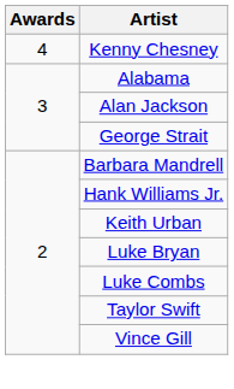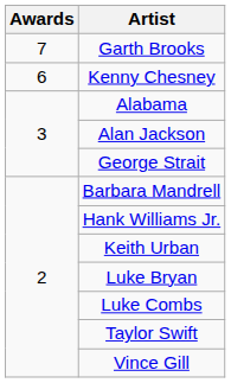 <table class="wikitable" rowspan="2" style="text-align:center;">
 <tr>
 <th scope="col" style="width:55px;">Awards</th>
 <th scope="col" style="text-align:center;">Artist</th>
 </tr>
 <tr>
-<td>4</td>
+<td>7</td>
+<td><a href='#'>Garth Brooks</a></td>
+</tr>
+<tr>
+<td>6</td>
 <td><a href='#'>Kenny Chesney</a></td>
 </tr>
 <tr>
 <td rowspan=3>3</td>
 <td><a href='#'>Alabama</a></td>
 </tr>
 <tr>
 <td><a href='#'>Alan Jackson</a></td>
 </tr>
 <tr>
 <td><a href='#'>George Strait</a></td>
 </tr>
 <tr>
 <td rowspan=7>2</td>
 <td><a href='#'>Barbara Mandrell</a></td>
 </tr>
 <tr>
 <td><a href='#'>Hank Williams Jr.</a></td>
 </tr>
 <tr>
 <td><a href='#'>Keith Urban</a></td>
 </tr>
 <tr>
 <td><a href='#'>Luke Bryan</a></td>
 </tr>
 <tr>
 <td><a href='#'>Luke Combs</a></td>
 </tr>
 <tr>
 <td><a href='#'>Taylor Swift</a></td>
 </tr>
 <tr>
 <td><a href='#'>Vince Gill</a></td>
 </tr>
 </table>
